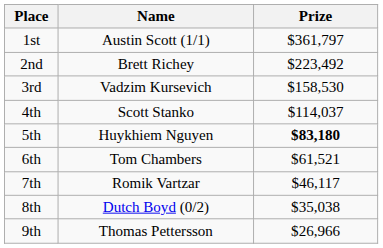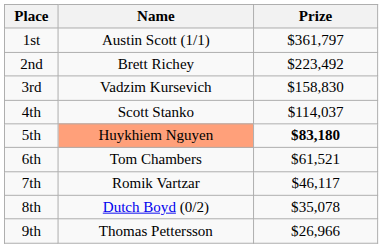 <table class="wikitable">
 <tr>
 <th width="50">Place</th>
 <th width="200">Name</th>
 <th width="125">Prize</th>
 </tr>
 <tr>
 <td align = "center">1st</td>
 <td align = "center">Austin Scott (1/1)</td>
 <td align = "center">$361,797</td>
 </tr>
 <tr>
 <td align = "center">2nd</td>
 <td align = "center">Brett Richey</td>
 <td align = "center">$223,492</td>
 </tr>
 <tr>
 <td align = "center">3rd</td>
 <td align = "center">Vadzim Kursevich</td>
-<td align = "center">$158,530</td>
+<td align = "center">$158,830</td>
 </tr>
 <tr>
 <td align = "center">4th</td>
 <td align = "center">Scott Stanko</td>
 <td align = "center">$114,037</td>
 </tr>
 <tr>
 <td align = "center">5th</td>
-<td align = "center">Huykhiem Nguyen</td>
+<td align = "center" style="background: lightsalmon;">Huykhiem Nguyen</td>
 <td align = "center"><strong>$83,180</strong></td>
 </tr>
 <tr>
 <td align = "center">6th</td>
 <td align = "center">Tom Chambers</td>
 <td align = "center">$61,521</td>
 </tr>
 <tr>
 <td align = "center">7th</td>
 <td align = "center">Romik Vartzar</td>
 <td align = "center">$46,117</td>
 </tr>
 <tr>
 <td align = "center">8th</td>
 <td align = "center"><a href='#'>Dutch Boyd</a> (0/2)</td>
-<td align = "center">$35,038</td>
+<td align = "center">$35,078</td>
 </tr>
 <tr>
 <td align = "center">9th</td>
 <td align = "center">Thomas Pettersson</td>
 <td align = "center">$26,966</td>
 </tr>
 </table>
